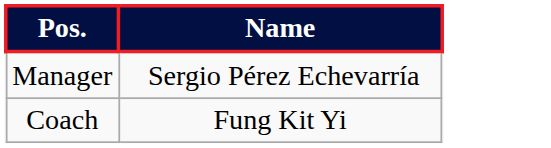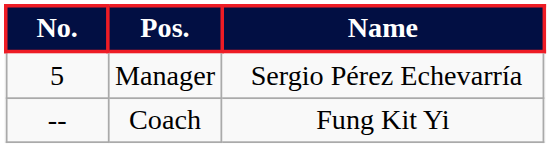 <table class="wikitable" style="text-align: center;">
 <tr>
+<th style="background:#020F43; color:#FFFFFF; border:2px solid #EE1C25; width: 50px;">No.</th>
 <th style="background:#020F43; color:#FFFFFF; border:2px solid #EE1C25; width: 50px;">Pos.</th>
 <th style="background:#020F43; color:#FFFFFF; border:2px solid #EE1C25; width: 175px;">Name</th>
 </tr>
 <tr>
+<td>5</td>
 <td>Manager</td>
 <td> Sergio Pérez Echevarría</td>
 </tr>
 <tr>
+<td>--</td>
 <td>Coach</td>
 <td>Fung Kit Yi</td>
 </tr>
 </table>
